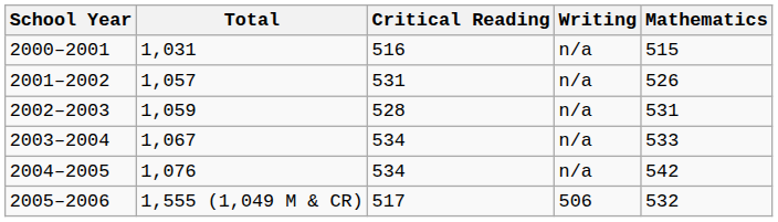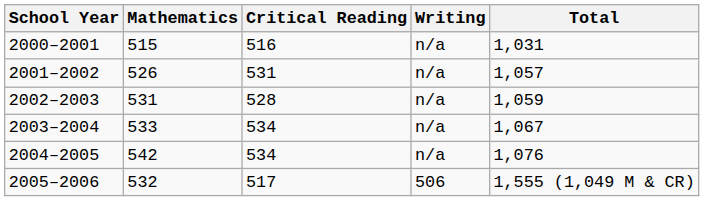 <table class="wikitable">
 <tr>
 <th><strong>School Year</strong></th>
-<th><strong>Total</strong></th>
+<th><strong>Mathematics</strong></th>
 <th><strong>Critical Reading</strong></th>
 <th><strong>Writing</strong></th>
-<th><strong>Mathematics</strong></th>
+<th><strong>Total</strong></th>
 </tr>
 <tr>
 <td>2000–2001</td>
-<td>1,031</td>
+<td>515</td>
 <td>516</td>
 <td>n/a</td>
-<td>515</td>
+<td>1,031</td>
 </tr>
 <tr>
 <td>2001–2002</td>
-<td>1,057</td>
+<td>526</td>
 <td>531</td>
 <td>n/a</td>
-<td>526</td>
+<td>1,057</td>
 </tr>
 <tr>
 <td>2002–2003</td>
-<td>1,059</td>
+<td>531</td>
 <td>528</td>
 <td>n/a</td>
-<td>531</td>
+<td>1,059</td>
 </tr>
 <tr>
 <td>2003–2004</td>
-<td>1,067</td>
+<td>533</td>
 <td>534</td>
 <td>n/a</td>
-<td>533</td>
+<td>1,067</td>
 </tr>
 <tr>
 <td>2004–2005</td>
-<td>1,076</td>
+<td>542</td>
 <td>534</td>
 <td>n/a</td>
-<td>542</td>
+<td>1,076</td>
 </tr>
 <tr>
 <td>2005–2006</td>
-<td>1,555 (1,049 M & CR)</td>
+<td>532</td>
 <td>517</td>
 <td>506</td>
-<td>532</td>
+<td>1,555 (1,049 M & CR)</td>
 </tr>
 </table>
